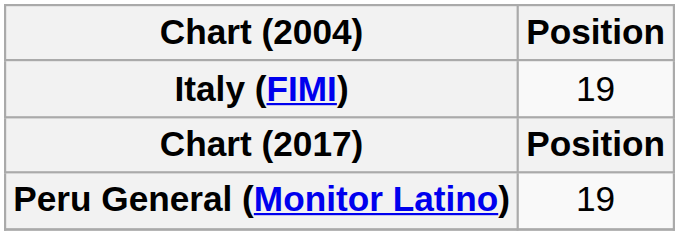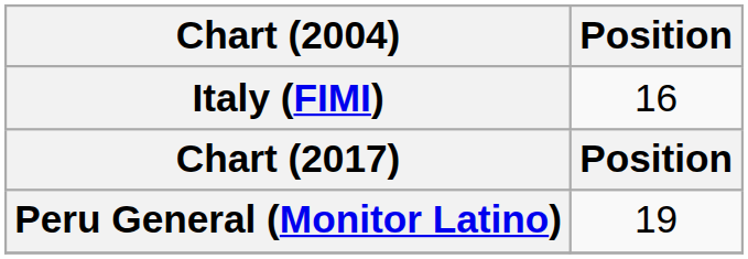 <table class="wikitable sortable plainrowheaders" style="text-align:center;">
 <tr>
 <th>Chart (2004)</th>
 <th>Position</th>
 </tr>
 <tr>
 <th scope="row">Italy (<a href='#'>FIMI</a>)</th>
-<td>19</td>
+<td>16</td>
 </tr>
 <tr>
 <th>Chart (2017)</th>
 <th>Position</th>
 </tr>
 <tr>
 <th scope="row">Peru General (<a href='#'>Monitor Latino</a>)</th>
 <td>19</td>
 </tr>
 <tr>
 </tr>
 </table>
